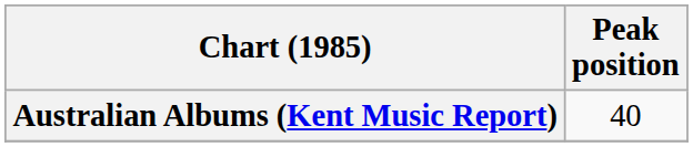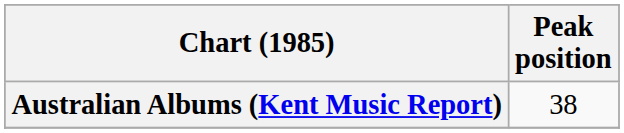 <table class="wikitable sortable plainrowheaders" style="text-align:center">
 <tr>
 <th scope="col">Chart (1985)</th>
 <th scope="col">Peak<br>position</th>
 </tr>
 <tr>
 <th scope="row">Australian Albums (<a href='#'>Kent Music Report</a>)</th>
-<td>40</td>
+<td>38</td>
 </tr>
 <tr>
 </tr>
 <tr>
 </tr>
 <tr>
 </tr>
 <tr>
 </tr>
 <tr>
 </tr>
 <tr>
 </tr>
 </table>
